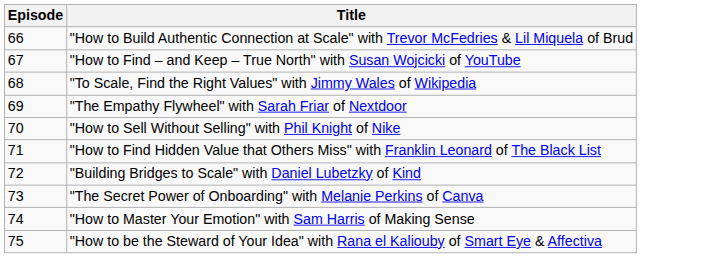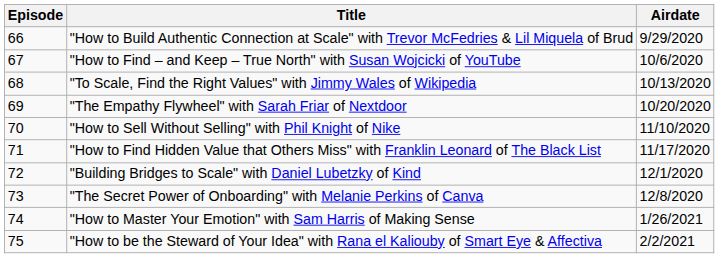 <table class="wikitable collapsible collapsed">
 <tr>
 <th>Episode</th>
 <th>Title</th>
+<th>Airdate</th>
 </tr>
 <tr>
 <td>66</td>
 <td>"How to Build Authentic Connection at Scale" with <a href='#'>Trevor McFedries</a> & <a href='#'>Lil Miquela</a> of Brud</td>
+<td>9/29/2020</td>
 </tr>
 <tr>
 <td>67</td>
 <td>"How to Find – and Keep – True North" with <a href='#'>Susan Wojcicki</a> of <a href='#'>YouTube</a></td>
+<td>10/6/2020</td>
 </tr>
 <tr>
 <td>68</td>
 <td>"To Scale, Find the Right Values" with <a href='#'>Jimmy Wales</a> of <a href='#'>Wikipedia</a></td>
+<td>10/13/2020</td>
 </tr>
 <tr>
 <td>69</td>
 <td>"The Empathy Flywheel" with <a href='#'>Sarah Friar</a> of <a href='#'>Nextdoor</a></td>
+<td>10/20/2020</td>
 </tr>
 <tr>
 <td>70</td>
 <td>"How to Sell Without Selling" with <a href='#'>Phil Knight</a> of <a href='#'>Nike</a></td>
+<td>11/10/2020</td>
 </tr>
 <tr>
 <td>71</td>
 <td>"How to Find Hidden Value that Others Miss" with <a href='#'>Franklin Leonard</a> of <a href='#'>The Black List</a></td>
+<td>11/17/2020</td>
 </tr>
 <tr>
 <td>72</td>
 <td>"Building Bridges to Scale" with <a href='#'>Daniel Lubetzky</a> of <a href='#'>Kind</a></td>
+<td>12/1/2020</td>
 </tr>
 <tr>
 <td>73</td>
 <td>"The Secret Power of Onboarding" with <a href='#'>Melanie Perkins</a> of <a href='#'>Canva</a></td>
+<td>12/8/2020</td>
 </tr>
 <tr>
 <td>74</td>
 <td>"How to Master Your Emotion" with <a href='#'>Sam Harris</a> of Making Sense</td>
+<td>1/26/2021</td>
 </tr>
 <tr>
 <td>75</td>
 <td>"How to be the Steward of Your Idea" with <a href='#'>Rana el Kaliouby</a> of <a href='#'>Smart Eye</a> & <a href='#'>Affectiva</a></td>
+<td>2/2/2021</td>
 </tr>
 </table>
